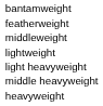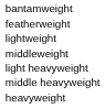 <table>
 <tr>
 <td>bantamweight<br></td>
 <td></td>
 <td></td>
 <td></td>
 </tr>
 <tr>
 <td>featherweight<br></td>
 <td></td>
 <td></td>
 <td></td>
 </tr>
 <tr>
-<td>middleweight<br></td>
+<td>lightweight<br></td>
 <td></td>
 <td></td>
 <td></td>
 </tr>
 <tr>
-<td>lightweight<br></td>
+<td>middleweight<br></td>
 <td></td>
 <td></td>
 <td></td>
 </tr>
 <tr>
 <td>light heavyweight<br></td>
 <td></td>
 <td></td>
 <td></td>
 </tr>
 <tr>
 <td>middle heavyweight<br></td>
 <td></td>
 <td></td>
 <td></td>
 </tr>
 <tr>
 <td>heavyweight<br></td>
 <td></td>
 <td></td>
 <td></td>
 </tr>
 </table>
